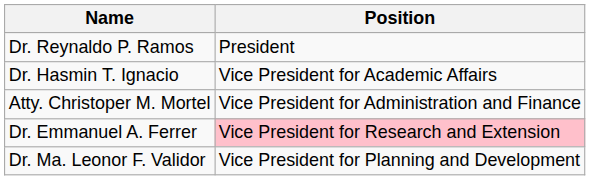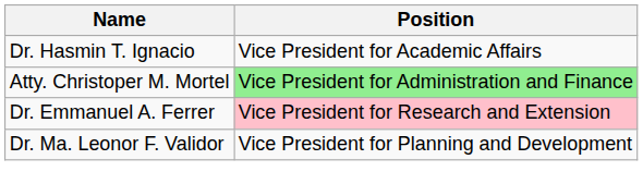 <table class="wikitable">
 <tr>
 <th>Name</th>
 <th>Position</th>
-</tr>
-<tr>
-<td>Dr. Reynaldo P. Ramos</td>
-<td>President</td>
 </tr>
 <tr>
 <td>Dr. Hasmin T. Ignacio</td>
 <td>Vice President for Academic Affairs</td>
 </tr>
 <tr>
 <td>Atty. Christoper M. Mortel</td>
-<td>Vice President for Administration and Finance</td>
+<td style="background: lightgreen;">Vice President for Administration and Finance</td>
 </tr>
 <tr>
 <td>Dr. Emmanuel A. Ferrer</td>
 <td style="background: pink;">Vice President for Research and Extension</td>
 </tr>
 <tr>
 <td>Dr. Ma. Leonor F. Validor</td>
 <td>Vice President for Planning and Development</td>
 </tr>
 </table>
